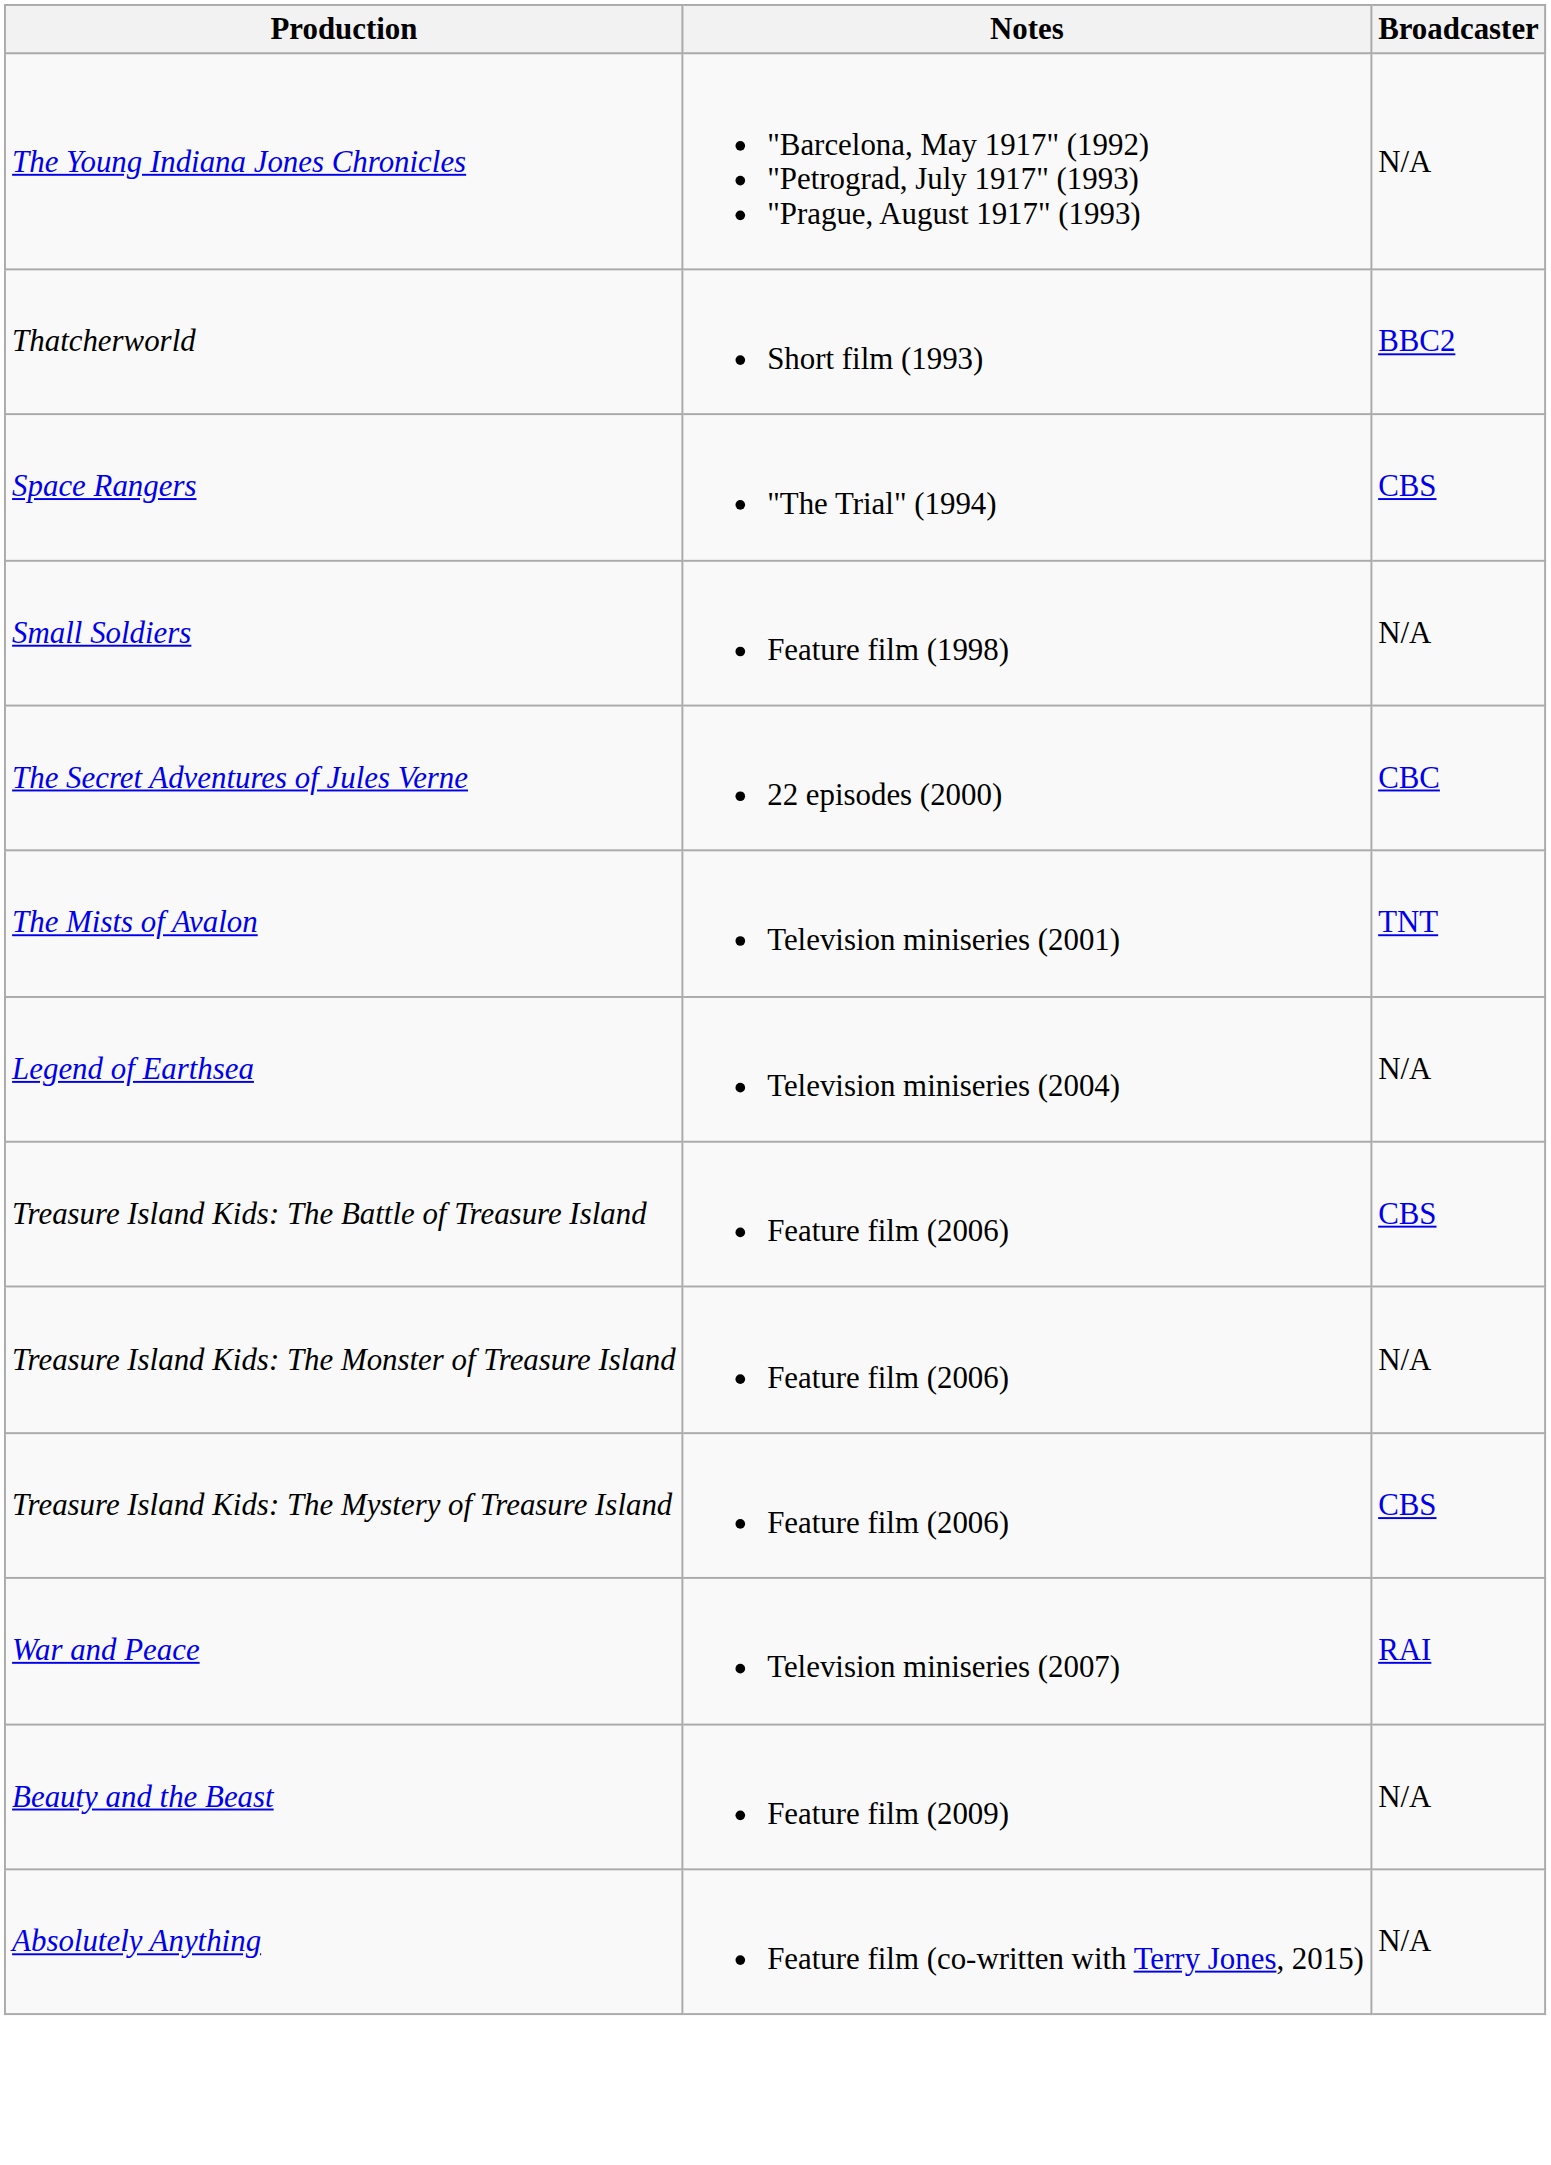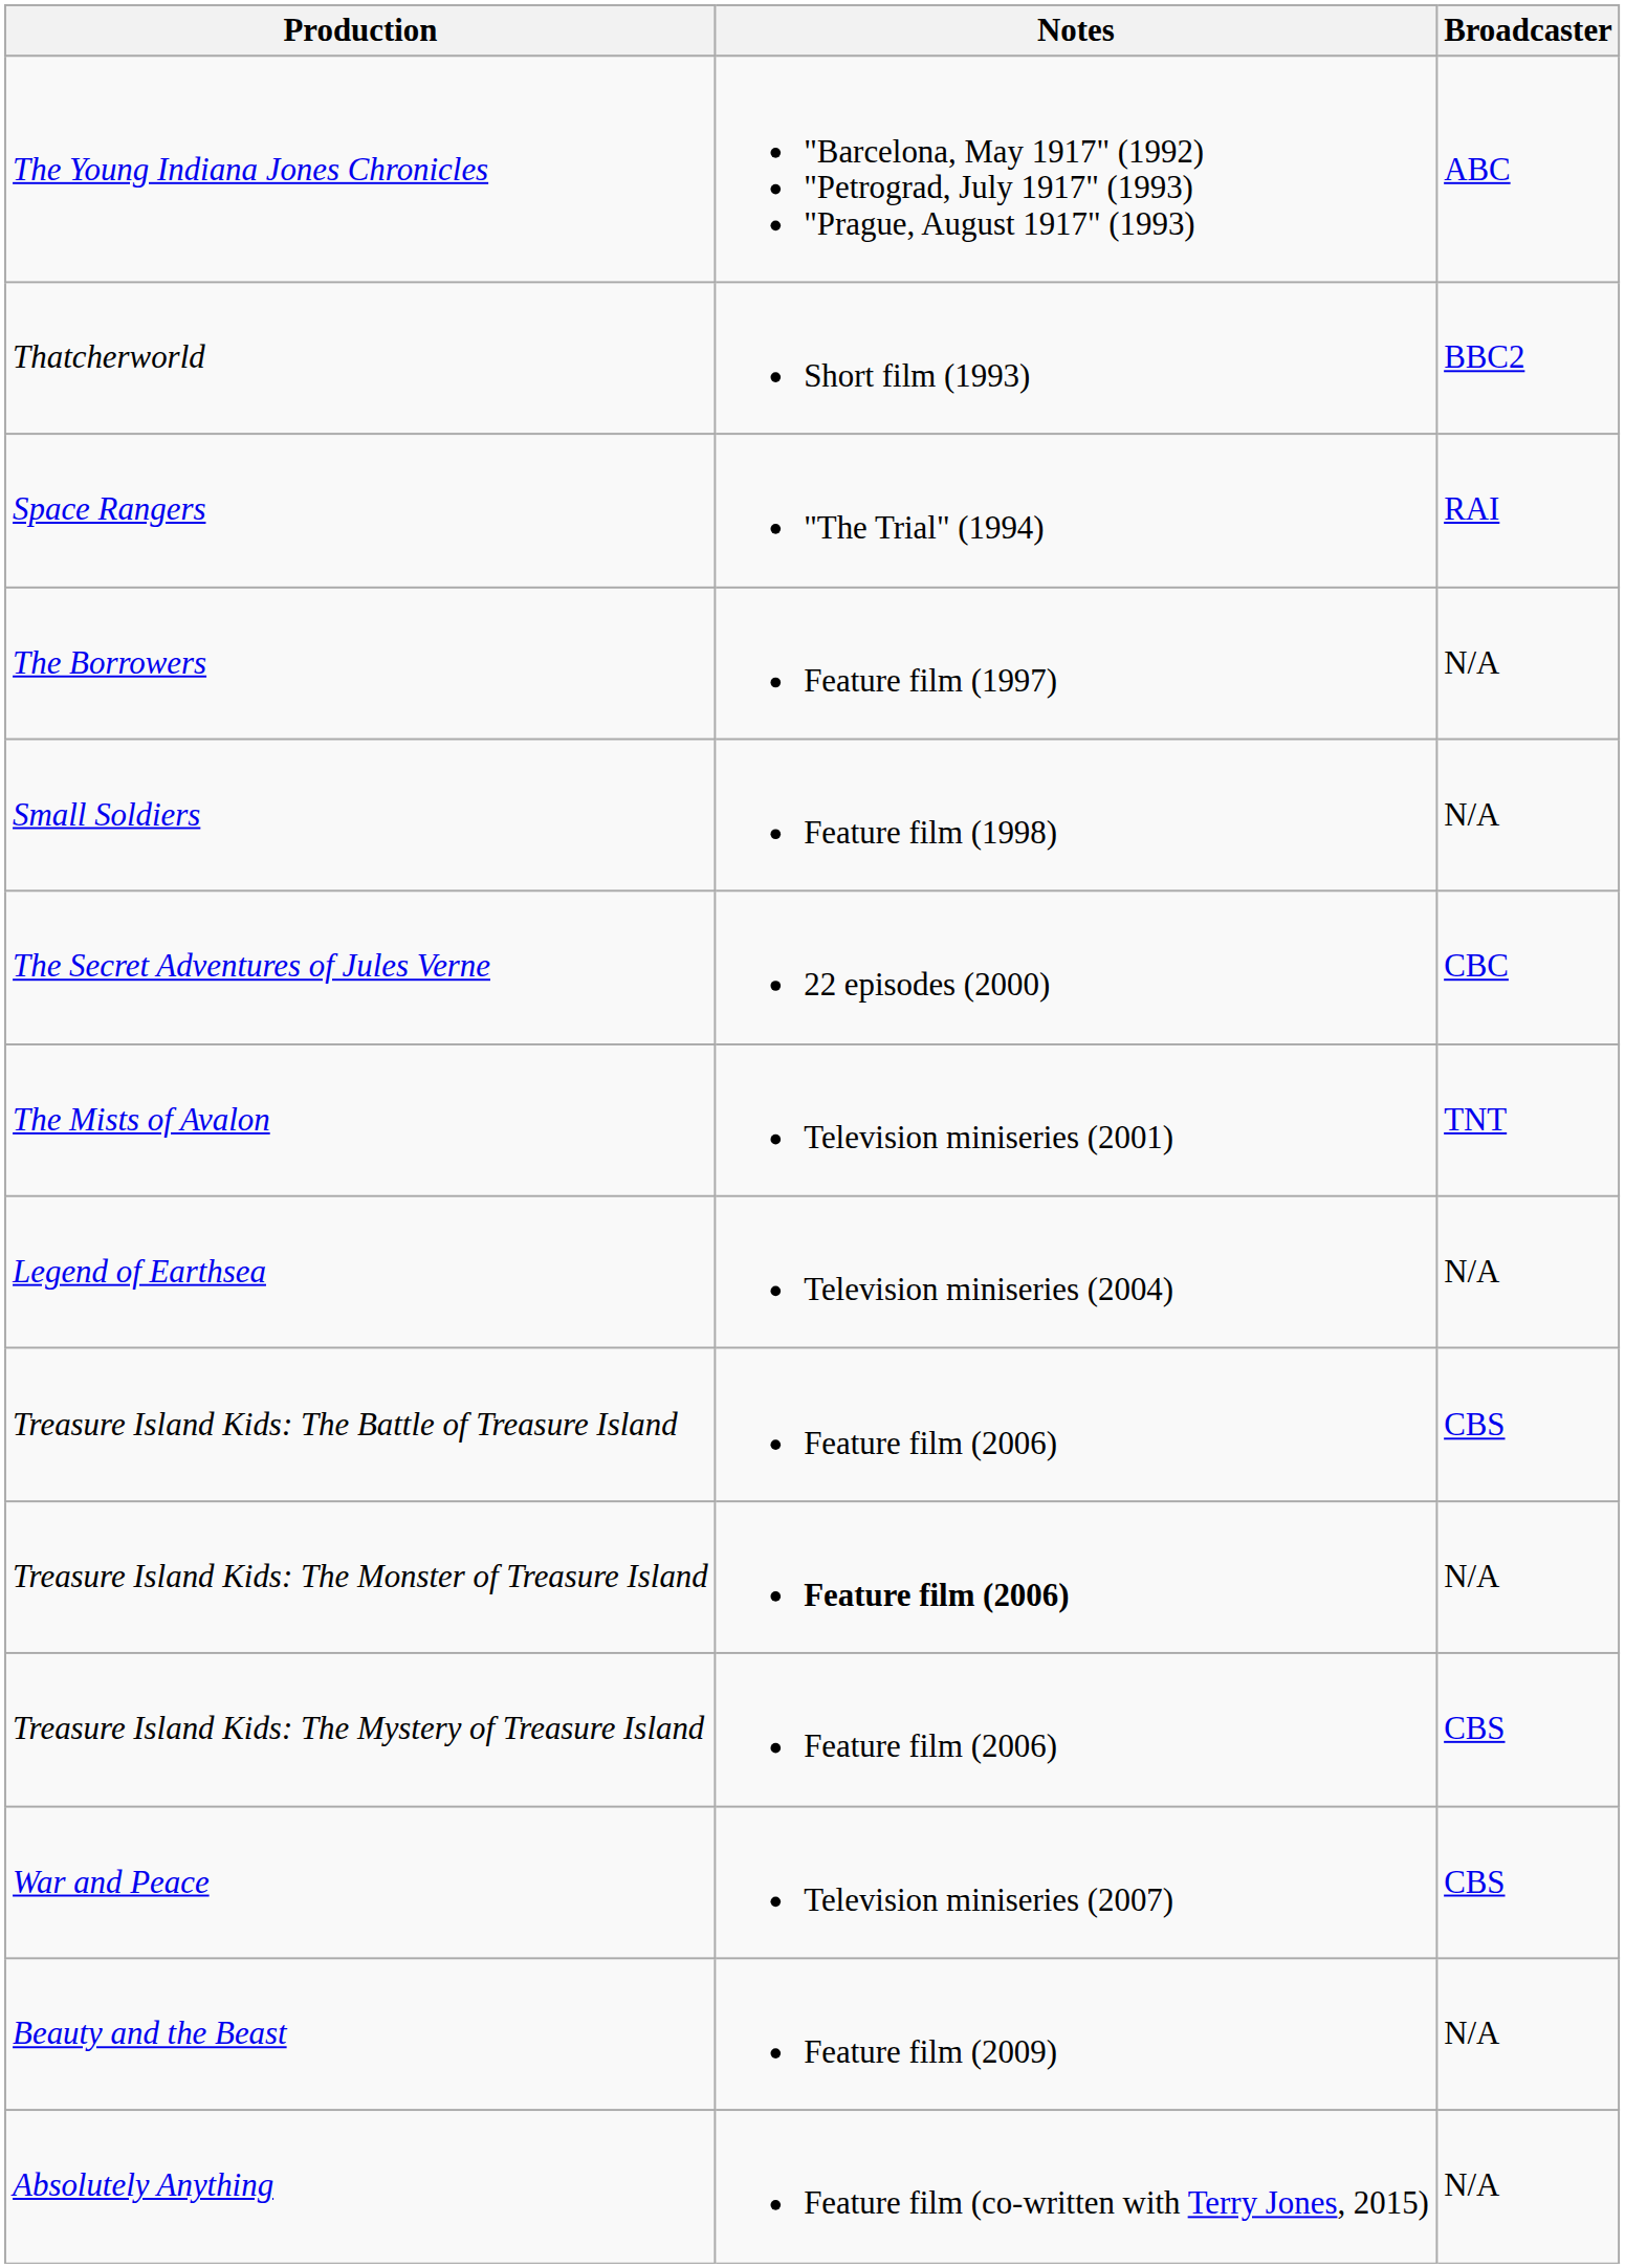 <table class="wikitable">
 <tr style="background:#ccc; text-align:center;">
 <th>Production</th>
 <th>Notes</th>
 <th>Broadcaster</th>
 </tr>
 <tr>
 <td><em><a href='#'>The Young Indiana Jones Chronicles</a></em></td>
 <td><br><ul><li>"Barcelona, May 1917" (1992)</li><li>"Petrograd, July 1917" (1993)</li><li>"Prague, August 1917" (1993)</li></ul></td>
-<td>N/A</td>
+<td><a href='#'>ABC</a></td>
 </tr>
 <tr>
 <td><em>Thatcherworld</em></td>
 <td><br><ul><li>Short film (1993)</li></ul></td>
 <td><a href='#'>BBC2</a></td>
 </tr>
 <tr>
 <td><em><a href='#'>Space Rangers</a></em></td>
 <td><br><ul><li>"The Trial" (1994)</li></ul></td>
-<td><a href='#'>CBS</a></td>
+<td><a href='#'>RAI</a></td>
+</tr>
+<tr>
+<td><em><a href='#'>The Borrowers</a></em></td>
+<td><br><ul><li>Feature film (1997)</li></ul></td>
+<td>N/A</td>
 </tr>
 <tr>
 <td><em><a href='#'>Small Soldiers</a></em></td>
 <td><br><ul><li>Feature film (1998)</li></ul></td>
 <td>N/A</td>
 </tr>
 <tr>
 <td><em><a href='#'>The Secret Adventures of Jules Verne</a></em></td>
 <td><br><ul><li>22 episodes (2000)</li></ul></td>
 <td><a href='#'>CBC</a></td>
 </tr>
 <tr>
 <td><em><a href='#'>The Mists of Avalon</a></em></td>
 <td><br><ul><li>Television miniseries (2001)</li></ul></td>
 <td><a href='#'>TNT</a></td>
 </tr>
 <tr>
 <td><em><a href='#'>Legend of Earthsea</a></em></td>
 <td><br><ul><li>Television miniseries (2004)</li></ul></td>
 <td>N/A</td>
 </tr>
 <tr>
 <td><em>Treasure Island Kids: The Battle of Treasure Island</em></td>
 <td><br><ul><li>Feature film (2006)</li></ul></td>
 <td><a href='#'>CBS</a></td>
 </tr>
 <tr>
 <td><em>Treasure Island Kids: The Monster of Treasure Island</em></td>
-<td><br><ul><li>Feature film (2006)</li></ul></td>
+<td><strong><br><ul><li>Feature film (2006)</li></ul></strong></td>
 <td>N/A</td>
 </tr>
 <tr>
 <td><em>Treasure Island Kids: The Mystery of Treasure Island</em></td>
 <td><br><ul><li>Feature film (2006)</li></ul></td>
 <td><a href='#'>CBS</a></td>
 </tr>
 <tr>
 <td><em><a href='#'>War and Peace</a></em></td>
 <td><br><ul><li>Television miniseries (2007)</li></ul></td>
-<td><a href='#'>RAI</a></td>
+<td><a href='#'>CBS</a></td>
 </tr>
 <tr>
 <td><em><a href='#'>Beauty and the Beast</a></em></td>
 <td><br><ul><li>Feature film (2009)</li></ul></td>
 <td>N/A</td>
 </tr>
 <tr>
 <td><em><a href='#'>Absolutely Anything</a></em></td>
 <td><br><ul><li>Feature film (co-written with <a href='#'>Terry Jones</a>, 2015)</li></ul></td>
 <td>N/A</td>
 </tr>
 </table>
